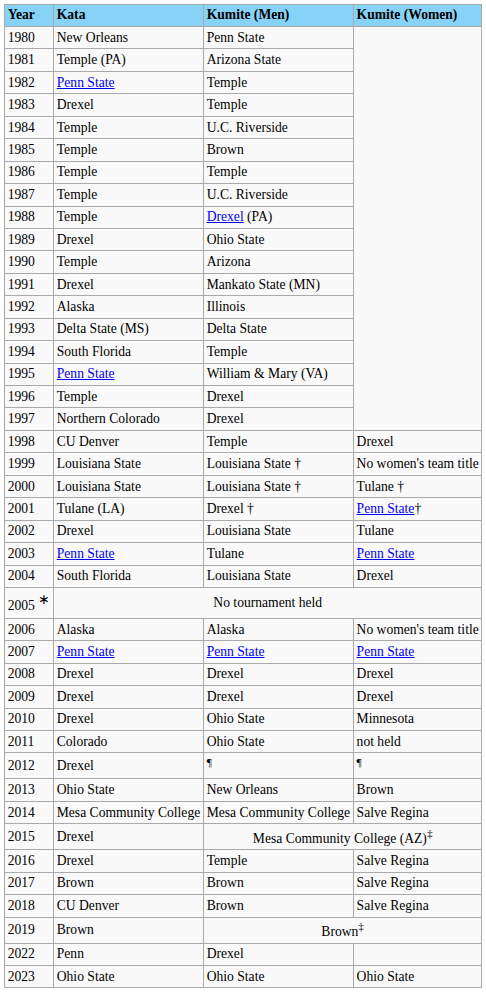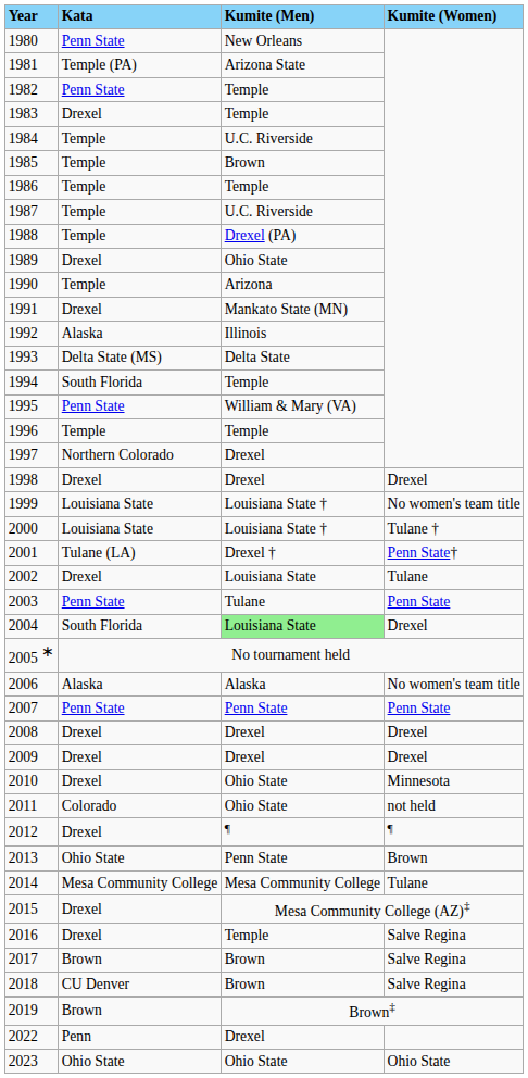 <table class="wikitable" style="font-size:85%;">
 <tr ! style="background-color: #87D3F8;">
 <td><strong>Year</strong></td>
 <td><strong>Kata</strong></td>
 <td><strong>Kumite (Men)</strong></td>
 <td><strong>Kumite (Women)</strong></td>
 </tr>
 <tr --->
 <td>1980</td>
+<td><a href='#'>Penn State</a></td>
 <td>New Orleans</td>
-<td>Penn State</td>
 <td rowspan=18></td>
 </tr>
 <tr --->
 <td>1981</td>
 <td>Temple (PA)</td>
 <td>Arizona State</td>
 </tr>
 <tr --->
 <td>1982</td>
 <td><a href='#'>Penn State</a></td>
 <td>Temple</td>
 </tr>
 <tr --->
 <td>1983</td>
 <td>Drexel</td>
 <td>Temple</td>
 </tr>
 <tr --->
 <td>1984</td>
 <td>Temple</td>
 <td>U.C. Riverside</td>
 </tr>
 <tr --->
 <td>1985</td>
 <td>Temple</td>
 <td>Brown</td>
 </tr>
 <tr --->
 <td>1986</td>
 <td>Temple</td>
 <td>Temple</td>
 </tr>
 <tr --->
 <td>1987</td>
 <td>Temple</td>
 <td>U.C. Riverside</td>
 </tr>
 <tr --->
 <td>1988</td>
 <td>Temple</td>
 <td><a href='#'>Drexel</a> (PA)</td>
 </tr>
 <tr --->
 <td>1989</td>
 <td>Drexel</td>
 <td>Ohio State</td>
 </tr>
 <tr --->
 <td>1990</td>
 <td>Temple</td>
 <td>Arizona</td>
 </tr>
 <tr --->
 <td>1991</td>
 <td>Drexel</td>
 <td>Mankato State (MN)</td>
 </tr>
 <tr --->
 <td>1992</td>
 <td>Alaska</td>
 <td>Illinois</td>
 </tr>
 <tr --->
 <td>1993</td>
 <td>Delta State (MS)</td>
 <td>Delta State</td>
 </tr>
 <tr --->
 <td>1994</td>
 <td>South Florida</td>
 <td>Temple</td>
 </tr>
 <tr --->
 <td>1995</td>
 <td><a href='#'>Penn State</a></td>
 <td>William & Mary (VA)</td>
 </tr>
 <tr --->
 <td>1996</td>
 <td>Temple</td>
-<td>Drexel</td>
+<td>Temple</td>
 </tr>
 <tr --->
 <td>1997</td>
 <td>Northern Colorado</td>
 <td>Drexel</td>
 </tr>
 <tr --->
 <td>1998</td>
-<td>CU Denver</td>
-<td>Temple</td>
+<td>Drexel</td>
+<td>Drexel</td>
 <td>Drexel</td>
 </tr>
 <tr --->
 <td>1999</td>
 <td>Louisiana State</td>
 <td>Louisiana State †</td>
 <td>No women's team title</td>
 </tr>
 <tr --->
 <td>2000</td>
 <td>Louisiana State</td>
 <td>Louisiana State †</td>
 <td>Tulane †</td>
 </tr>
 <tr --->
 <td>2001</td>
 <td>Tulane (LA)</td>
 <td>Drexel †</td>
 <td><a href='#'>Penn State</a>†</td>
 </tr>
 <tr --->
 <td>2002</td>
 <td>Drexel</td>
 <td>Louisiana State</td>
 <td>Tulane</td>
 </tr>
 <tr --->
 <td>2003</td>
 <td><a href='#'>Penn State</a></td>
 <td>Tulane</td>
 <td><a href='#'>Penn State</a></td>
 </tr>
 <tr --->
 <td>2004</td>
 <td>South Florida</td>
-<td>Louisiana State</td>
+<td style="background: lightgreen;">Louisiana State</td>
 <td>Drexel</td>
 </tr>
 <tr --->
 <td>2005 <big><sup>∗</sup></big></td>
 <td colspan=3 align=center>No tournament held</td>
 </tr>
 <tr --->
 <td>2006</td>
 <td>Alaska</td>
 <td>Alaska</td>
 <td>No women's team title</td>
 </tr>
 <tr --->
 <td>2007</td>
 <td><a href='#'>Penn State</a></td>
 <td><a href='#'>Penn State</a></td>
 <td><a href='#'>Penn State</a></td>
 </tr>
 <tr --->
 <td>2008</td>
 <td>Drexel</td>
 <td>Drexel</td>
 <td>Drexel</td>
 </tr>
 <tr --->
 <td>2009</td>
 <td>Drexel</td>
 <td>Drexel</td>
 <td>Drexel</td>
 </tr>
 <tr --->
 <td>2010</td>
 <td>Drexel</td>
 <td>Ohio State</td>
 <td>Minnesota</td>
 </tr>
 <tr --->
 <td>2011</td>
 <td>Colorado</td>
 <td>Ohio State</td>
 <td>not held</td>
 </tr>
 <tr --->
 <td>2012</td>
 <td>Drexel</td>
 <td><sup>¶</sup></td>
 <td><sup>¶</sup></td>
 </tr>
 <tr --->
 <td>2013</td>
 <td>Ohio State</td>
-<td>New Orleans</td>
+<td>Penn State</td>
 <td>Brown</td>
 </tr>
 <tr --->
 <td>2014</td>
 <td>Mesa Community College</td>
 <td>Mesa Community College</td>
-<td>Salve Regina</td>
+<td>Tulane</td>
 </tr>
 <tr --->
 <td>2015</td>
 <td>Drexel</td>
 <td colspan=2 align=center>Mesa Community College (AZ)<sup>‡</sup></td>
 </tr>
 <tr --->
 <td>2016</td>
 <td>Drexel</td>
 <td>Temple</td>
 <td>Salve Regina</td>
 </tr>
 <tr --->
 <td>2017</td>
 <td>Brown</td>
 <td>Brown</td>
 <td>Salve Regina</td>
 </tr>
 <tr --->
 <td>2018</td>
 <td>CU Denver</td>
 <td>Brown</td>
 <td>Salve Regina</td>
 </tr>
 <tr>
 <td>2019</td>
 <td>Brown</td>
 <td colspan=2 align=center>Brown<sup>‡</sup></td>
 </tr>
 <tr>
 <td>2022</td>
 <td>Penn</td>
 <td>Drexel</td>
 <td></td>
 </tr>
 <tr>
 <td>2023</td>
 <td>Ohio State</td>
 <td>Ohio State</td>
 <td>Ohio State</td>
 </tr>
 </table>
